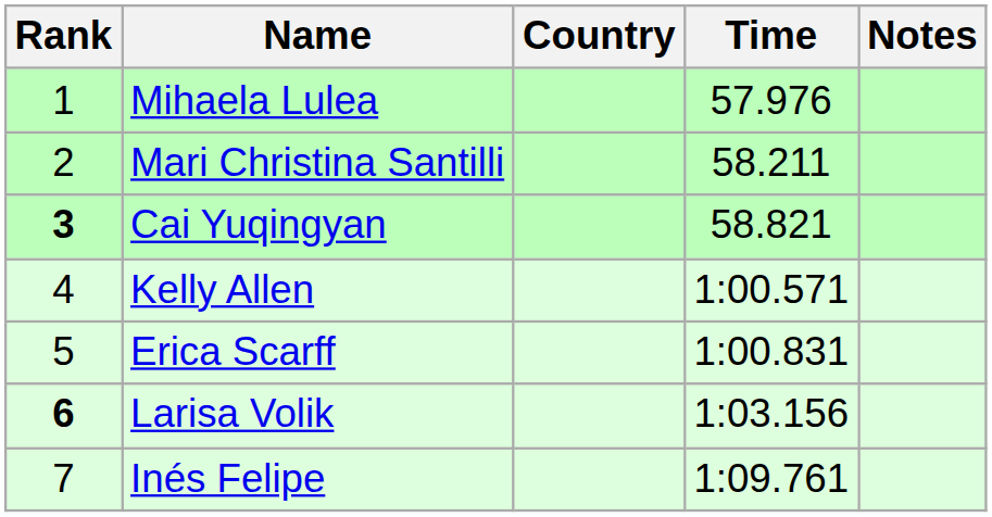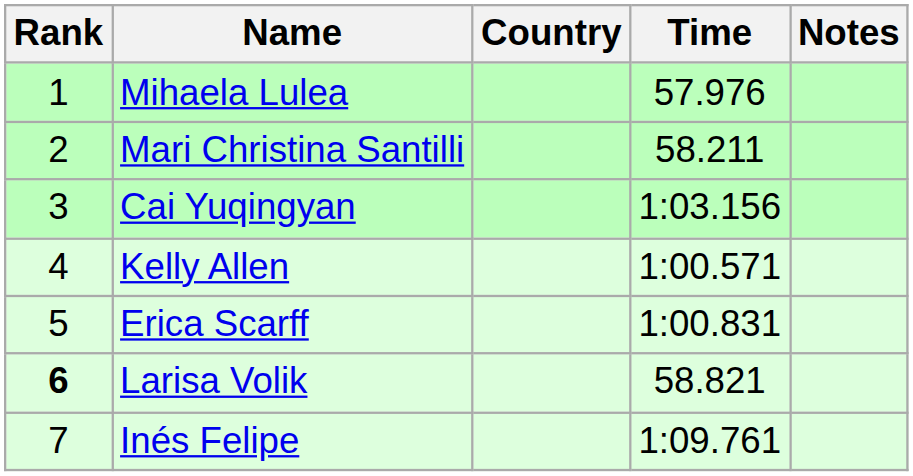 <table class="wikitable" style="text-align:center">
 <tr>
 <th>Rank</th>
 <th>Name</th>
 <th>Country</th>
 <th>Time</th>
 <th>Notes</th>
 </tr>
 <tr bgcolor=bbffbb>
 <td>1</td>
 <td align="left"><a href='#'>Mihaela Lulea</a></td>
 <td align="left"></td>
 <td>57.976</td>
 <td></td>
 </tr>
 <tr bgcolor=bbffbb>
 <td>2</td>
 <td align="left"><a href='#'>Mari Christina Santilli</a></td>
 <td align="left"></td>
 <td>58.211</td>
 <td></td>
 </tr>
 <tr bgcolor=bbffbb>
-<td><strong>3</strong></td>
+<td>3</td>
 <td align="left"><a href='#'>Cai Yuqingyan</a></td>
 <td align="left"></td>
-<td>58.821</td>
+<td>1:03.156</td>
 <td></td>
 </tr>
 <tr bgcolor=ddffdd>
 <td>4</td>
 <td align="left"><a href='#'>Kelly Allen</a></td>
 <td align="left"></td>
 <td>1:00.571</td>
 <td></td>
 </tr>
 <tr bgcolor=ddffdd>
 <td>5</td>
 <td align="left"><a href='#'>Erica Scarff</a></td>
 <td align="left"></td>
 <td>1:00.831</td>
 <td></td>
 </tr>
 <tr bgcolor=ddffdd>
 <td><strong>6</strong></td>
 <td align="left"><a href='#'>Larisa Volik</a></td>
 <td align="left"></td>
-<td>1:03.156</td>
+<td>58.821</td>
 <td></td>
 </tr>
 <tr bgcolor=ddffdd>
 <td>7</td>
 <td align="left"><a href='#'>Inés Felipe</a></td>
 <td align="left"></td>
 <td>1:09.761</td>
 <td></td>
 </tr>
 </table>
